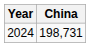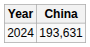 <table class="wikitable">
 <tr>
 <th>Year</th>
 <th>China</th>
 </tr>
 <tr>
 <td>2024</td>
-<td>198,731</td>
+<td>193,631</td>
 </tr>
 </table>
